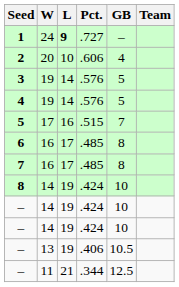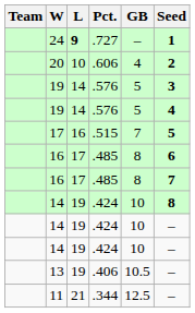 <table class=wikitable>
 <tr>
-<th>Seed</th>
+<th>Team</th>
 <th>W</th>
 <th>L</th>
 <th>Pct.</th>
 <th>GB</th>
-<th>Team</th>
+<th>Seed</th>
 </tr>
 <tr bgcolor=#ccffcc>
-<td style="text-align:center;"><strong>1</strong></td>
+<td></td>
 <td>24</td>
 <td><strong>9</strong></td>
 <td>.727</td>
 <td style="text-align:center;">–</td>
-<td></td>
+<td style="text-align:center;"><strong>1</strong></td>
 </tr>
 <tr bgcolor=#ccffcc>
-<td style="text-align:center;"><strong>2</strong></td>
+<td></td>
 <td>20</td>
 <td>10</td>
 <td>.606</td>
 <td style="text-align:center;">4</td>
-<td></td>
+<td style="text-align:center;"><strong>2</strong></td>
 </tr>
 <tr bgcolor=#ccffcc>
-<td style="text-align:center;"><strong>3</strong></td>
+<td></td>
 <td>19</td>
 <td>14</td>
 <td>.576</td>
 <td style="text-align:center;">5</td>
-<td></td>
+<td style="text-align:center;"><strong>3</strong></td>
 </tr>
 <tr bgcolor=#ccffcc>
-<td style="text-align:center;"><strong>4</strong></td>
+<td></td>
 <td>19</td>
 <td>14</td>
 <td>.576</td>
 <td style="text-align:center;">5</td>
-<td></td>
+<td style="text-align:center;"><strong>4</strong></td>
 </tr>
 <tr bgcolor=#ccffcc>
-<td style="text-align:center;"><strong>5</strong></td>
+<td></td>
 <td>17</td>
 <td>16</td>
 <td>.515</td>
 <td style="text-align:center;">7</td>
-<td></td>
+<td style="text-align:center;"><strong>5</strong></td>
 </tr>
 <tr bgcolor=#ccffcc>
-<td style="text-align:center;"><strong>6</strong></td>
+<td></td>
 <td>16</td>
 <td>17</td>
 <td>.485</td>
 <td style="text-align:center;">8</td>
-<td></td>
+<td style="text-align:center;"><strong>6</strong></td>
 </tr>
 <tr bgcolor=#ccffcc>
-<td style="text-align:center;"><strong>7</strong></td>
+<td></td>
 <td>16</td>
 <td>17</td>
 <td>.485</td>
 <td style="text-align:center;">8</td>
-<td></td>
+<td style="text-align:center;"><strong>7</strong></td>
 </tr>
 <tr bgcolor=#ccffcc>
-<td style="text-align:center;"><strong>8</strong></td>
+<td></td>
 <td>14</td>
 <td>19</td>
 <td>.424</td>
 <td style="text-align:center;">10</td>
-<td></td>
+<td style="text-align:center;"><strong>8</strong></td>
 </tr>
 <tr>
-<td style="text-align:center;">–</td>
+<td></td>
 <td>14</td>
 <td>19</td>
 <td>.424</td>
 <td style="text-align:center;">10</td>
-<td></td>
+<td style="text-align:center;">–</td>
 </tr>
 <tr>
-<td style="text-align:center;">–</td>
+<td></td>
 <td>14</td>
 <td>19</td>
 <td>.424</td>
 <td style="text-align:center;">10</td>
-<td></td>
+<td style="text-align:center;">–</td>
 </tr>
 <tr>
-<td style="text-align:center;">–</td>
+<td></td>
 <td>13</td>
 <td>19</td>
 <td>.406</td>
 <td style="text-align:center;">10.5</td>
-<td></td>
+<td style="text-align:center;">–</td>
 </tr>
 <tr>
-<td style="text-align:center;">–</td>
+<td></td>
 <td>11</td>
 <td>21</td>
 <td>.344</td>
 <td style="text-align:center;">12.5</td>
-<td></td>
+<td style="text-align:center;">–</td>
 </tr>
 </table>
